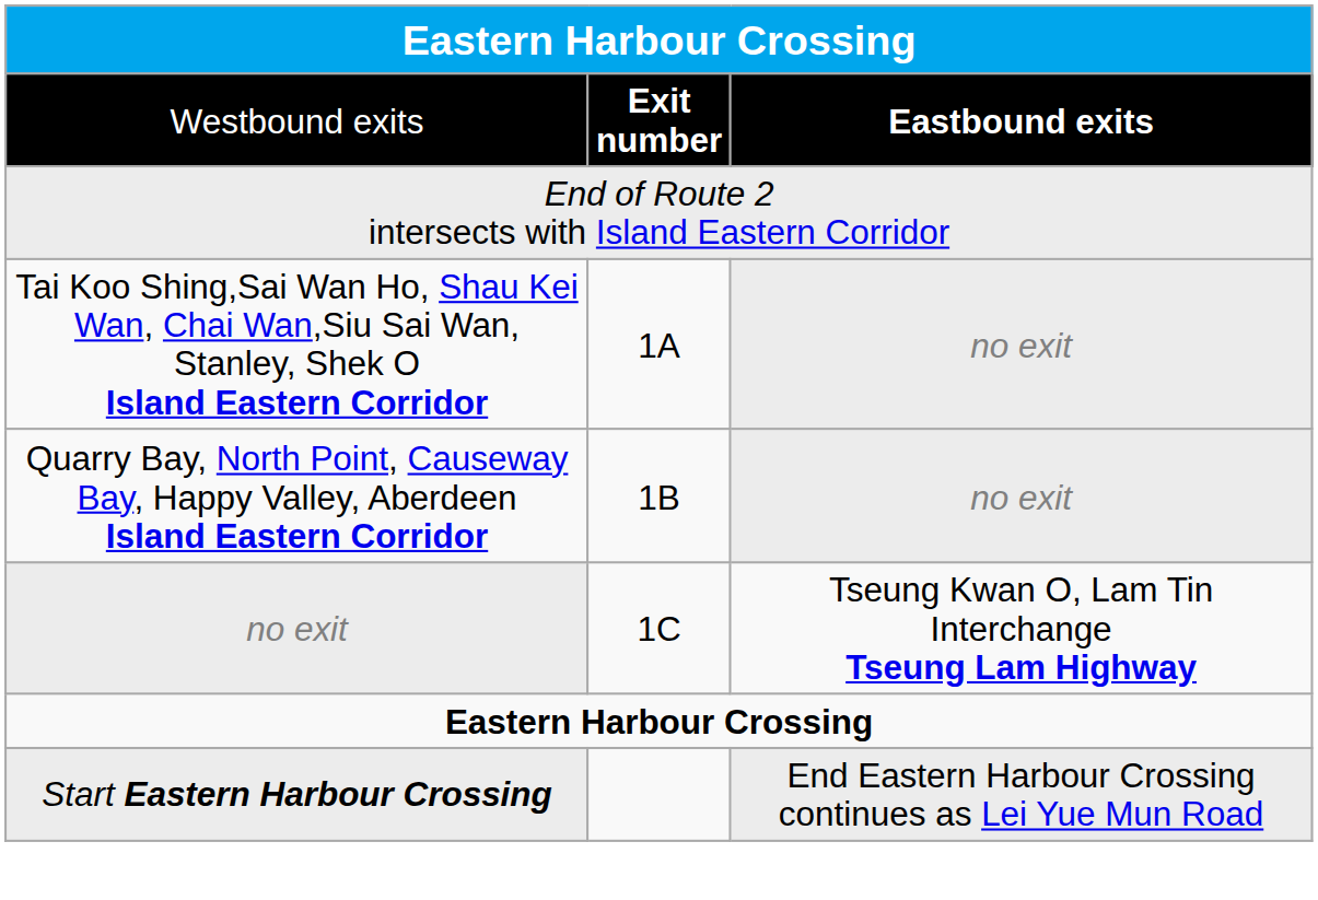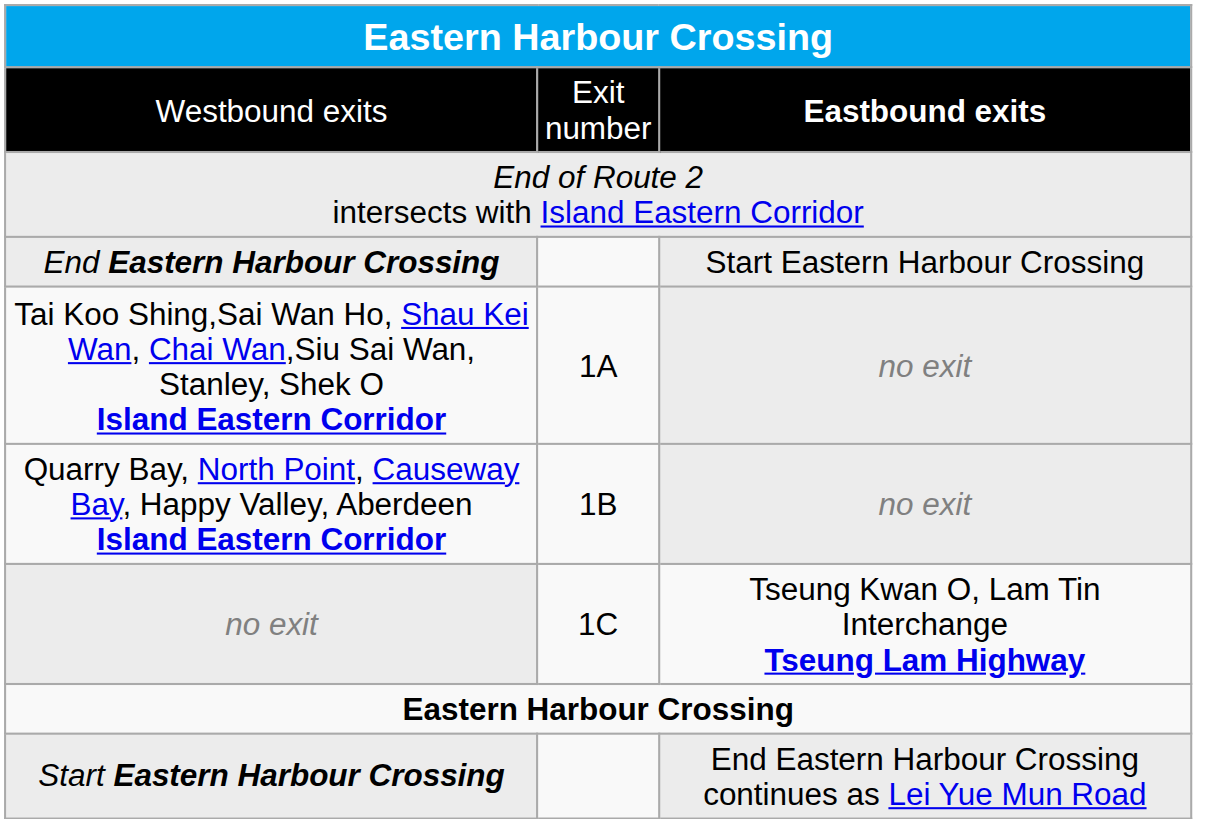 <table border=1 cellpadding=2 style="margin-left:1em; margin-bottom: 1em; color: black; border-collapse: collapse; font-size: 95%;" class="wikitable">
 <tr align="center" style="background:#00A6EC; color: white;font-size:120%;">
 <td colspan="3"><strong>Eastern Harbour Crossing</strong> </td>
 </tr>
 <tr align="center" style="background:#000000; color:white;">
 <td width="250px">Westbound exits</td>
-<td width="50px"><strong>Exit number</strong></td>
+<td width="50px">Exit number</td>
 <td width="250px"><strong>Eastbound exits</strong></td>
 </tr>
 <tr align="center">
 <td colspan="3" style="background: #ececec; color: black;" class="table-na"><em>End of Route 2</em><br>intersects with <a href='#'>Island Eastern Corridor</a> </td>
+</tr>
+<tr align="center">
+<td style="background: #ececec; color: black;" class="table-na"><em>End <strong>Eastern Harbour Crossing<strong><em> </td>
+<td></td>
+<td style="background: #ececec; color: black;" class="table-na"></em>Start </strong>Eastern Harbour Crossing</em></strong> </td>
 </tr>
 <tr align="center">
 <td>Tai Koo Shing,Sai Wan Ho, <a href='#'>Shau Kei Wan</a>, <a href='#'>Chai Wan</a>,Siu Sai Wan, Stanley, Shek O<br><strong><a href='#'>Island Eastern Corridor</a> </strong></td>
 <td>1A</td>
 <td style="background: #ececec; color: grey;" class="table-na"><em>no exit</em></td>
 </tr>
 <tr align="center">
 <td>Quarry Bay, <a href='#'>North Point</a>, <a href='#'>Causeway Bay</a>, Happy Valley, Aberdeen<br><strong><a href='#'>Island Eastern Corridor</a> </strong></td>
 <td>1B</td>
 <td style="background: #ececec; color: grey;" class="table-na"><em>no exit</em></td>
 </tr>
 <tr align="center">
 <td style="background: #ececec; color: grey;" class="table-na"><em>no exit</em></td>
 <td>1C</td>
 <td>Tseung Kwan O, Lam Tin Interchange<br><strong><a href='#'>Tseung Lam Highway</a> </strong></td>
 </tr>
 <tr align="center">
 <td colspan="3"><strong>Eastern Harbour Crossing</strong></td>
 </tr>
 <tr align="center">
 <td style="background: #ececec; color: black;" class="table-na"><em>Start <strong>Eastern Harbour Crossing<strong><em> </td>
 <td></td>
 <td style="background: #ececec; color: black;" class="table-na"></em>End </strong>Eastern Harbour Crossing</em></strong> <br> continues as <a href='#'>Lei Yue Mun Road</a> </td>
 </tr>
 </table>
